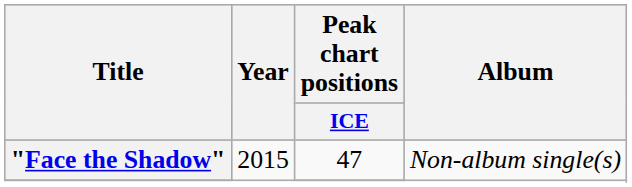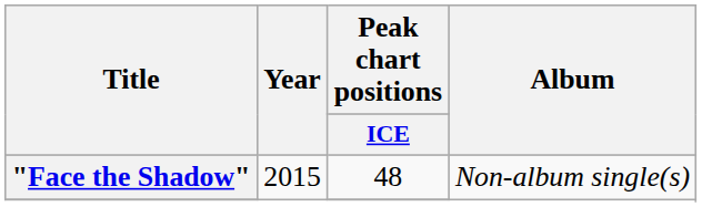 <table class="wikitable plainrowheaders" style="text-align:center;">
 <tr>
 <th scope="col" rowspan="2">Title</th>
 <th scope="col" rowspan="2">Year</th>
 <th scope="col" colspan="1">Peak chart positions</th>
 <th scope="col" rowspan="2">Album</th>
 </tr>
 <tr>
 <th scope="col" style="width:3em;font-size:85%;"><a href='#'>ICE</a></th>
 </tr>
 <tr>
 <th scope="row">"<a href='#'>Face the Shadow</a>"</th>
 <td rowspan="2">2015</td>
-<td>47</td>
+<td>48</td>
 <td rowspan="2"><em>Non-album single(s)</em></td>
 </tr>
 <tr>
 </tr>
 </table>
